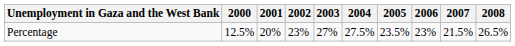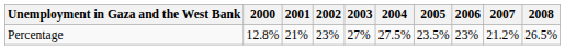 <table class="wikitable">
 <tr>
 <th>Unemployment in Gaza and the West Bank</th>
 <th>2000</th>
 <th>2001</th>
 <th>2002</th>
 <th>2003</th>
 <th>2004</th>
 <th>2005</th>
 <th>2006</th>
 <th>2007</th>
 <th>2008</th>
 </tr>
 <tr>
 <td>Percentage</td>
-<td>12.5%</td>
-<td>20%</td>
+<td>12.8%</td>
+<td>21%</td>
 <td>23%</td>
 <td>27%</td>
 <td>27.5%</td>
 <td>23.5%</td>
 <td>23%</td>
-<td>21.5%</td>
+<td>21.2%</td>
 <td>26.5%</td>
 </tr>
 </table>
